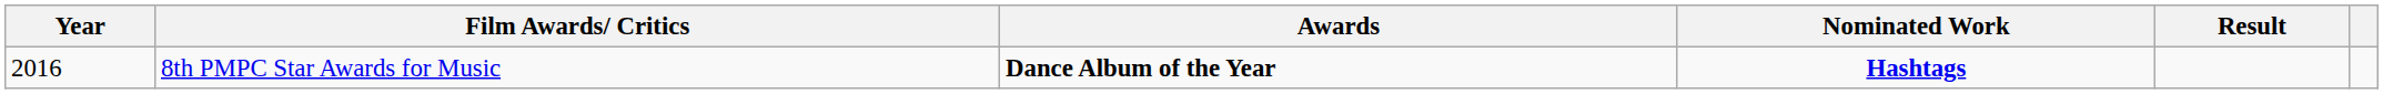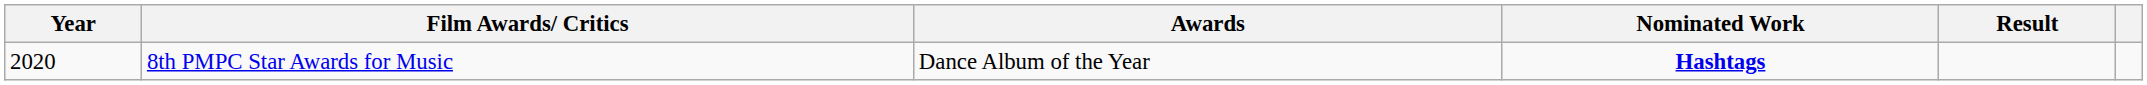 <table class="wikitable" style="font-size: 95%;" width="90%">
 <tr>
 <th>Year</th>
 <th>Film Awards/ Critics</th>
 <th>Awards</th>
 <th>Nominated Work</th>
 <th>Result</th>
 <th></th>
 </tr>
 <tr>
-<td>2016</td>
+<td>2020</td>
 <td><a href='#'>8th PMPC Star Awards for Music</a></td>
-<td><strong>Dance Album of the Year</strong></td>
+<td>Dance Album of the Year</td>
 <td style="text-align:center;"><strong><a href='#'>Hashtags</a></strong></td>
 <td></td>
 <td></td>
 </tr>
 </table>
